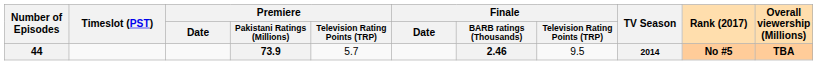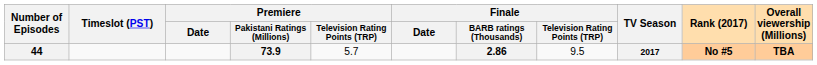 <table class="wikitable plainrowheaders" style="text-align:center; width:100%;">
 <tr>
 <th scope="col" style="width:8%;" rowspan="2">Number of Episodes</th>
 <th scope="col" style="width:12%;" rowspan="2">Timeslot (<a href='#'>PST</a>)</th>
 <th scope="col" colspan=3>Premiere</th>
 <th scope="col" colspan=3>Finale</th>
 <th scope="col" style="width:8%;" rowspan="2">TV Season</th>
 <th scope="col" style="width:9%; background:#ffdead;" rowspan="2">Rank (2017)</th>
 <th scope="col" style="width:9%; background:#ffdead;" rowspan="2">Overall viewership<br>(Millions)</th>
 </tr>
 <tr>
 <th scope="col" style="width:8%;">Date</th>
 <th scope="col" span style="width:10%; font-size:smaller; line-height:100%;">Pakistani Ratings<br>(Millions)</th>
 <th scope="col" span style="width:10%; font-size:smaller; line-height:100%;">Television Rating Points (TRP)</th>
 <th scope="col" style="width:8%;">Date</th>
 <th scope="col" span style="width:10%; font-size:smaller; line-height:100%;">BARB ratings<br>(Thousands)</th>
 <th scope="col" span style="width:10%; font-size:smaller; line-height:100%;">Television Rating Points (TRP)</th>
 </tr>
 <tr>
 <th>44</th>
 <td rowspan="2"></td>
 <td style="font-size:11px;line-height:110%"></td>
 <th>73.9</th>
 <td>5.7</td>
 <td style="font-size:11px;line-height:110%"></td>
-<th>2.46</th>
+<th>2.86</th>
 <td>9.5</td>
-<th style="font-size:smaller">2014</th>
+<th style="font-size:smaller">2017</th>
 <th style="background:#fc9;">No #5</th>
 <th style="background:#fc9;">TBA</th>
 </tr>
 </table>
